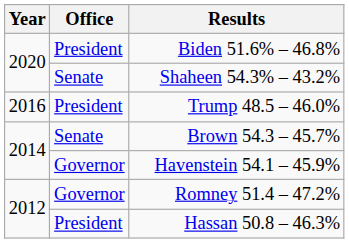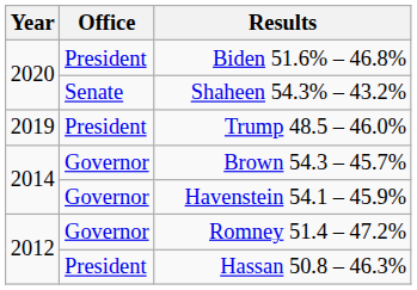 <table class=wikitable>
 <tr>
 <th width="30">Year</th>
 <th width="60">Office</th>
 <th width="180">Results</th>
 </tr>
 <tr>
 <td rowspan="2">2020</td>
 <td><a href='#'>President</a></td>
 <td align="right" ><a href='#'>Biden</a> 51.6% – 46.8%</td>
 </tr>
 <tr>
 <td><a href='#'>Senate</a></td>
 <td align="right" ><a href='#'>Shaheen</a> 54.3% – 43.2%</td>
 </tr>
 <tr>
-<td>2016</td>
+<td>2019</td>
 <td><a href='#'>President</a></td>
 <td align="right" ><a href='#'>Trump</a> 48.5 – 46.0%</td>
 </tr>
 <tr>
 <td rowspan="2">2014</td>
-<td><a href='#'>Senate</a></td>
+<td><a href='#'>Governor</a></td>
 <td align="right" ><a href='#'>Brown</a> 54.3 – 45.7%</td>
 </tr>
 <tr>
 <td><a href='#'>Governor</a></td>
 <td align="right" ><a href='#'>Havenstein</a> 54.1 – 45.9%</td>
 </tr>
 <tr>
 <td rowspan="2">2012</td>
 <td><a href='#'>Governor</a></td>
 <td align="right" ><a href='#'>Romney</a> 51.4 – 47.2%</td>
 </tr>
 <tr>
 <td><a href='#'>President</a></td>
 <td align="right" ><a href='#'>Hassan</a> 50.8 – 46.3%</td>
 </tr>
 </table>
